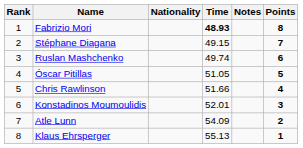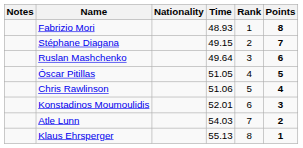 <table class="wikitable sortable" style="text-align:center">
 <tr>
-<th>Rank</th>
+<th>Notes</th>
 <th>Name</th>
 <th>Nationality</th>
 <th>Time</th>
-<th>Notes</th>
+<th>Rank</th>
 <th>Points</th>
 </tr>
 <tr>
-<td>1</td>
+<td></td>
 <td align=left><a href='#'>Fabrizio Mori</a></td>
 <td align=left></td>
-<td><strong>48.93</strong></td>
-<td></td>
+<td>48.93</td>
+<td>1</td>
 <td><strong>8</strong></td>
 </tr>
 <tr>
-<td>2</td>
+<td></td>
 <td align=left><a href='#'>Stéphane Diagana</a></td>
 <td align=left></td>
 <td>49.15</td>
-<td></td>
+<td>2</td>
 <td><strong>7</strong></td>
 </tr>
 <tr>
-<td>3</td>
+<td></td>
 <td align=left><a href='#'>Ruslan Mashchenko</a></td>
 <td align=left></td>
-<td>49.74</td>
-<td></td>
+<td>49.64</td>
+<td>3</td>
 <td><strong>6</strong></td>
 </tr>
 <tr>
-<td>4</td>
+<td></td>
 <td align=left><a href='#'>Óscar Pitillas</a></td>
 <td align=left></td>
 <td>51.05</td>
-<td></td>
+<td>4</td>
 <td><strong>5</strong></td>
 </tr>
 <tr>
-<td>5</td>
+<td></td>
 <td align=left><a href='#'>Chris Rawlinson</a></td>
 <td align=left></td>
-<td>51.66</td>
-<td></td>
+<td>51.06</td>
+<td>5</td>
 <td><strong>4</strong></td>
 </tr>
 <tr>
-<td>6</td>
+<td></td>
 <td align=left><a href='#'>Konstadinos Moumoulidis</a></td>
 <td align=left></td>
 <td>52.01</td>
-<td></td>
+<td>6</td>
 <td><strong>3</strong></td>
 </tr>
 <tr>
-<td>7</td>
+<td></td>
 <td align=left><a href='#'>Atle Lunn</a></td>
 <td align=left></td>
-<td>54.09</td>
-<td></td>
+<td>54.03</td>
+<td>7</td>
 <td><strong>2</strong></td>
 </tr>
 <tr>
-<td>8</td>
+<td></td>
 <td align=left><a href='#'>Klaus Ehrsperger</a></td>
 <td align=left></td>
 <td>55.13</td>
-<td></td>
+<td>8</td>
 <td><strong>1</strong></td>
 </tr>
 </table>
